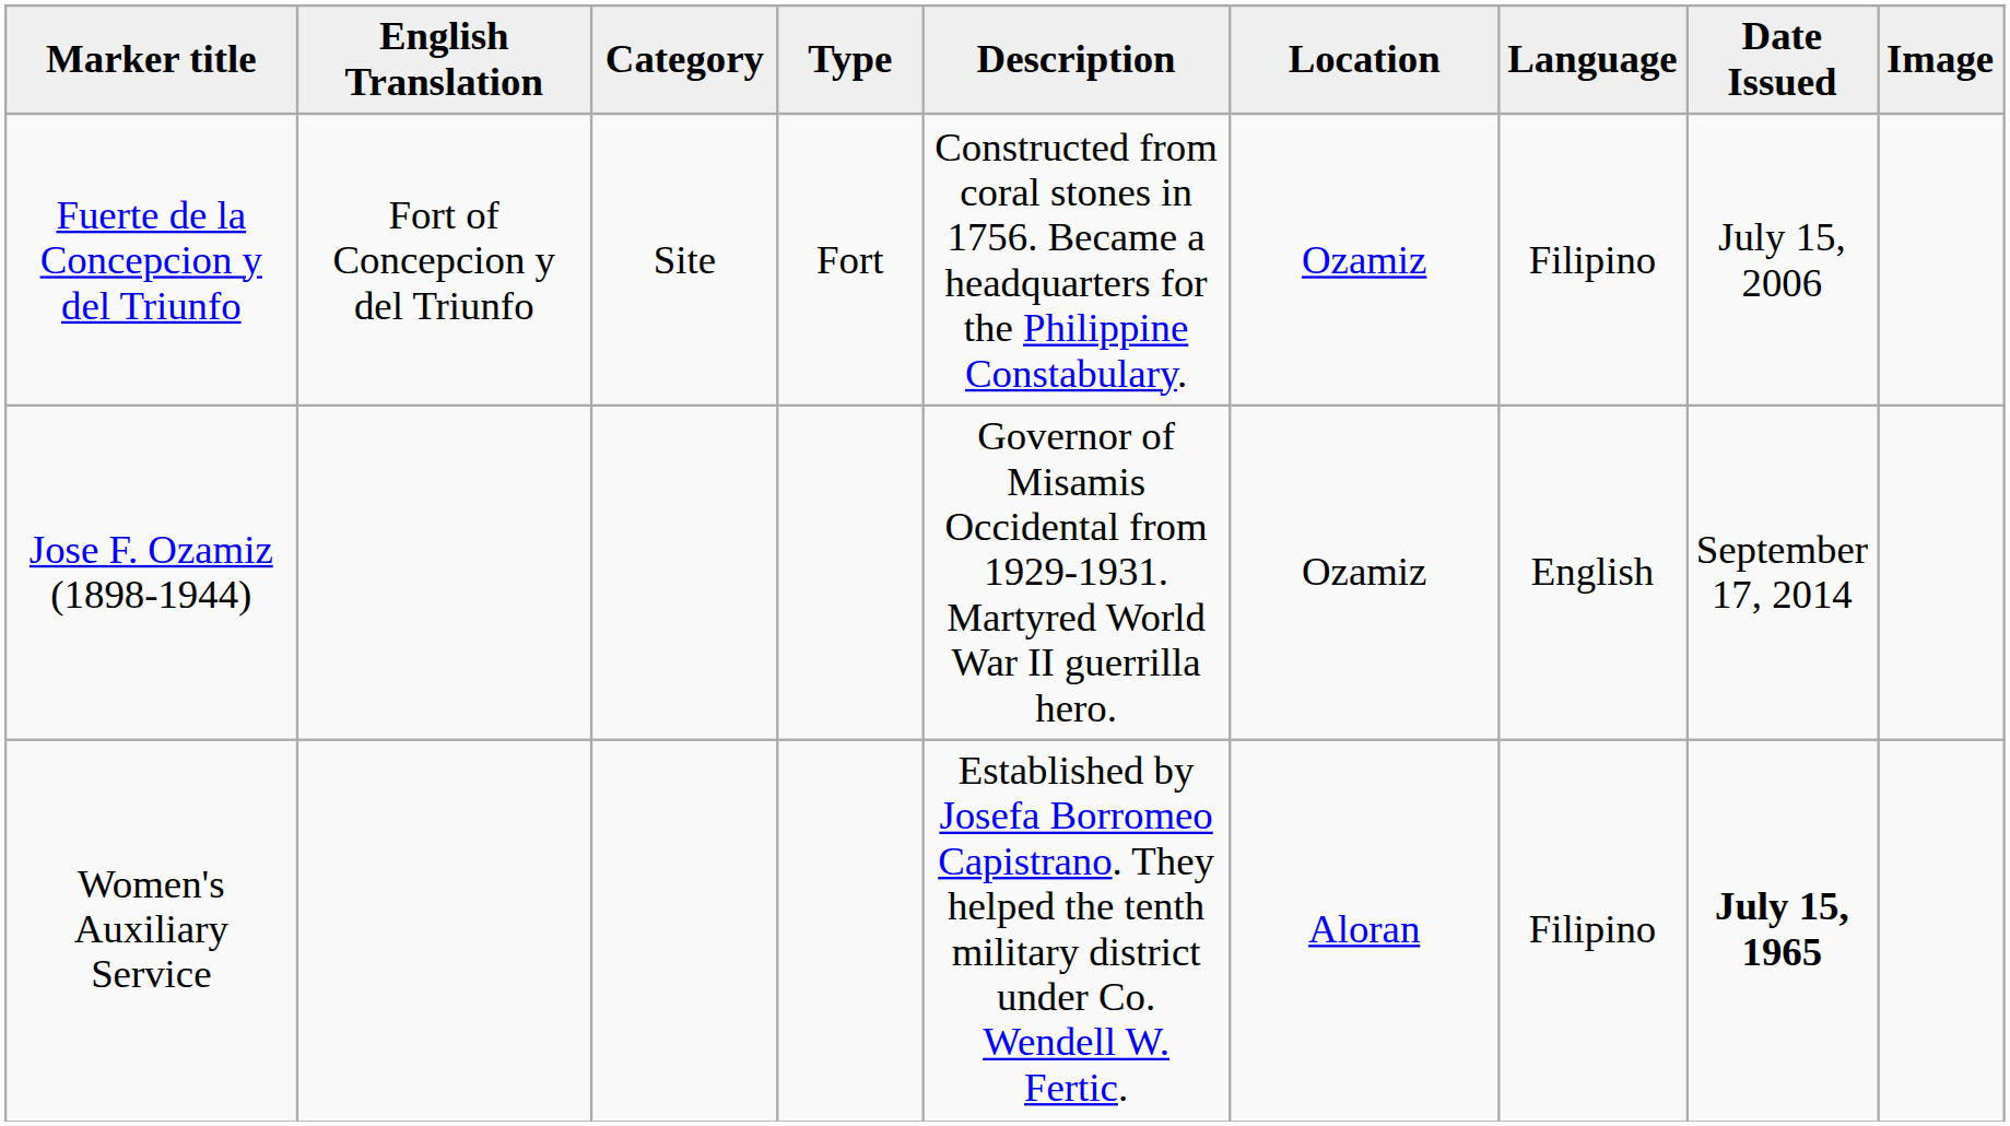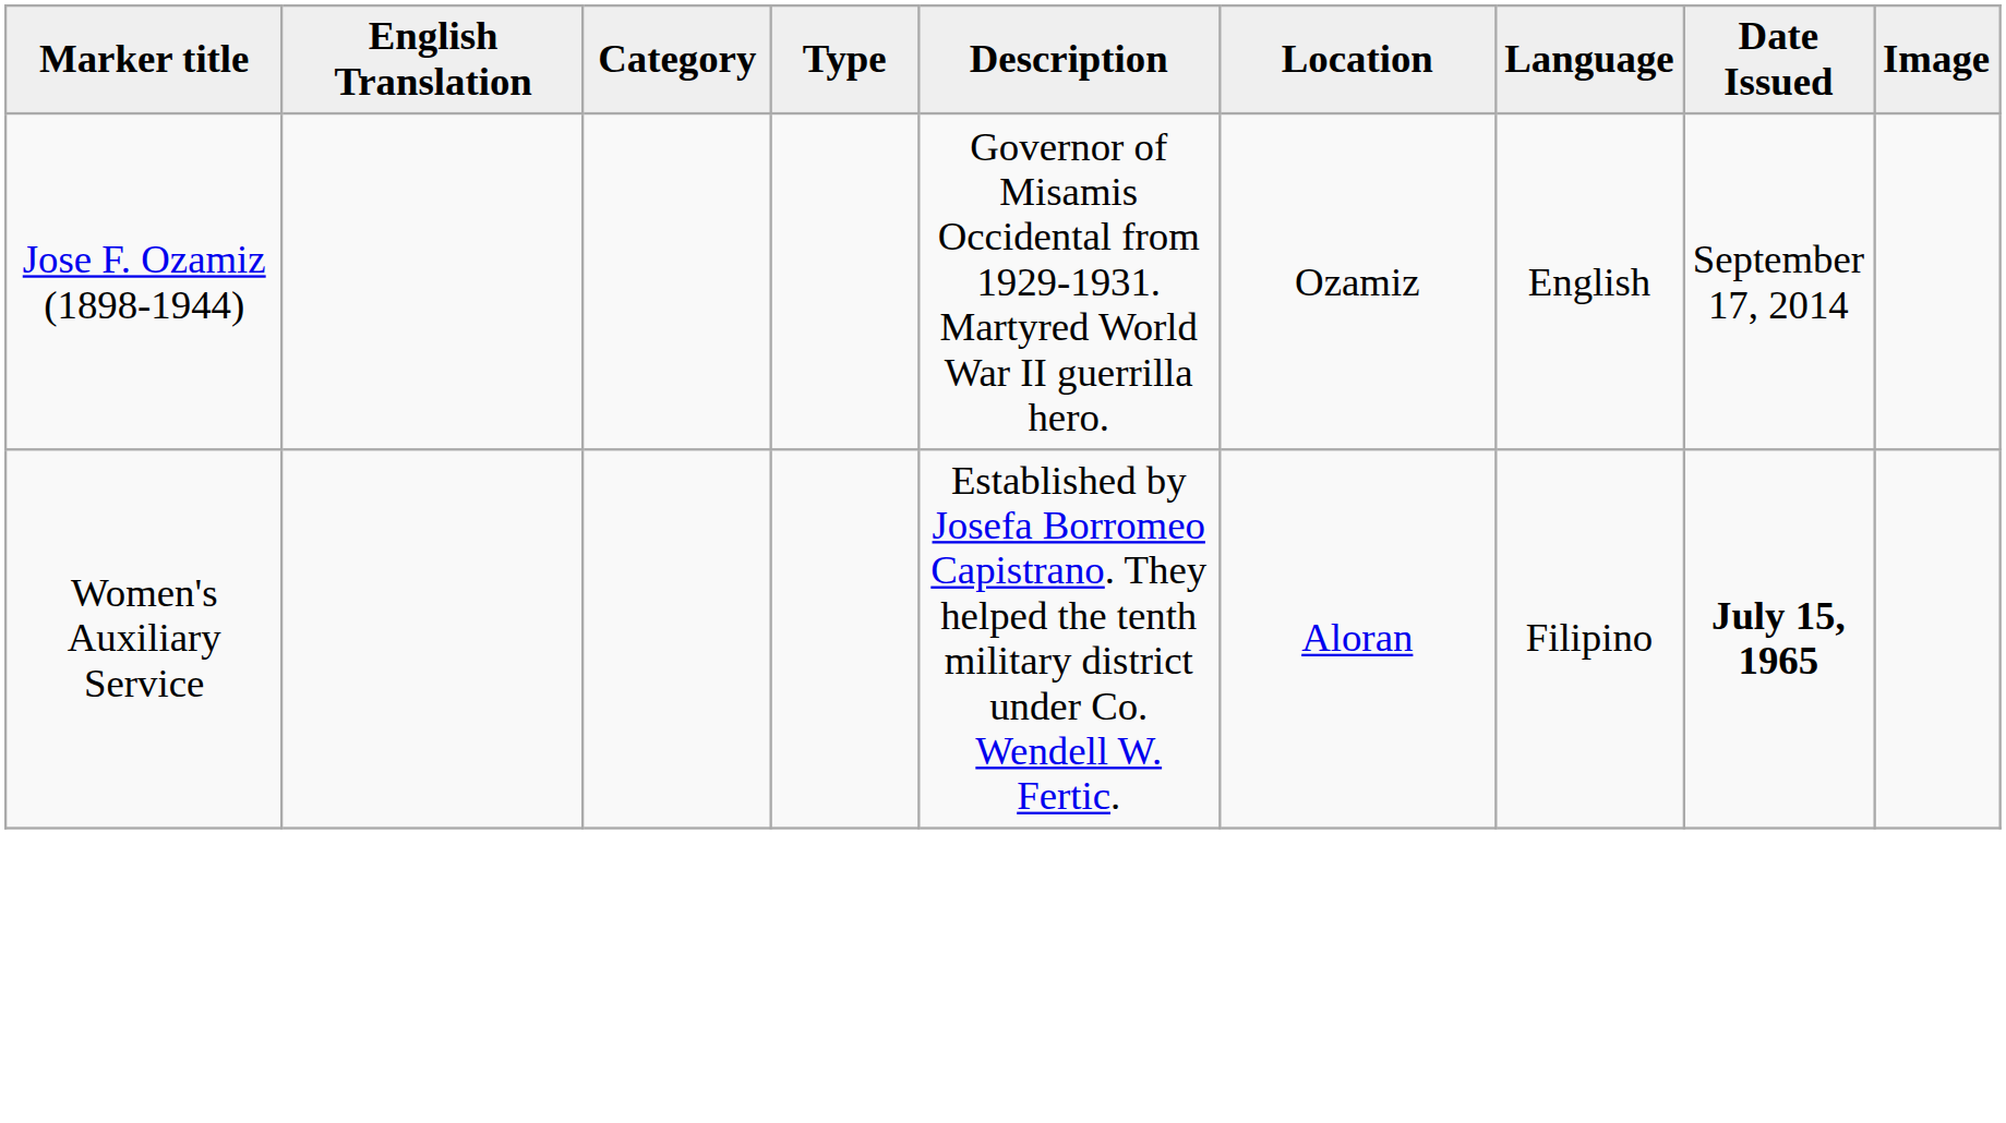 <table class="wikitable" style="width:90%; text-align:center;">
 <tr>
 <th style="width:20%; background:#efefef;">Marker title</th>
 <th style="width:20%; background:#efefef;">English Translation</th>
 <th style="width:10%; background:#efefef;">Category</th>
 <th style="width:10%; background:#efefef;">Type</th>
 <th style="width:20%; background:#efefef;">Description</th>
 <th style="width:20%; background:#efefef;">Location</th>
 <th style="width:10%; background:#efefef;">Language</th>
 <th style="width:10%; background:#efefef;">Date Issued</th>
 <th style="width:10%; background:#efefef;">Image</th>
-</tr>
-<tr>
-<td><a href='#'>Fuerte de la Concepcion y del Triunfo</a></td>
-<td>Fort of Concepcion y del Triunfo</td>
-<td>Site</td>
-<td>Fort</td>
-<td>Constructed from coral stones in 1756. Became a headquarters for the <a href='#'>Philippine Constabulary</a>.</td>
-<td><a href='#'>Ozamiz</a></td>
-<td>Filipino</td>
-<td>July 15, 2006</td>
-<td><br></td>
 </tr>
 <tr>
 <td><a href='#'>Jose F. Ozamiz</a> (1898-1944) </td>
 <td></td>
 <td></td>
 <td></td>
 <td>Governor of Misamis Occidental from 1929-1931. Martyred World War II guerrilla hero.</td>
 <td>Ozamiz</td>
 <td>English</td>
 <td>September 17, 2014</td>
 <td></td>
 </tr>
 <tr>
 <td>Women's Auxiliary Service</td>
 <td></td>
 <td></td>
 <td></td>
 <td>Established by <a href='#'>Josefa Borromeo Capistrano</a>. They helped the tenth military district under Co. <a href='#'>Wendell W. Fertic</a>.</td>
 <td><a href='#'>Aloran</a></td>
 <td>Filipino</td>
 <td><strong>July 15, 1965</strong></td>
 <td></td>
 </tr>
 </table>
